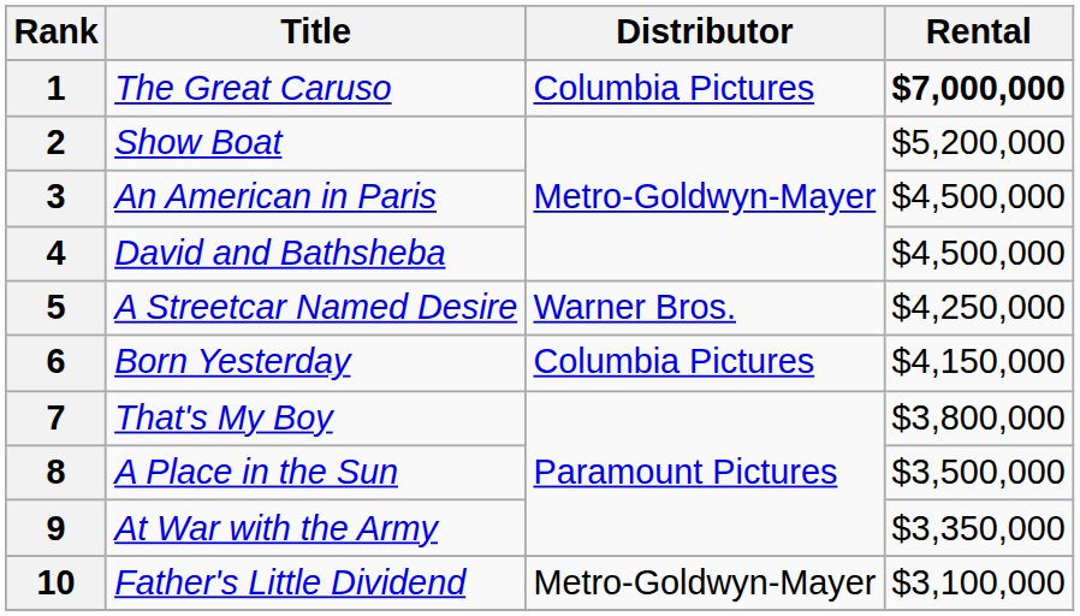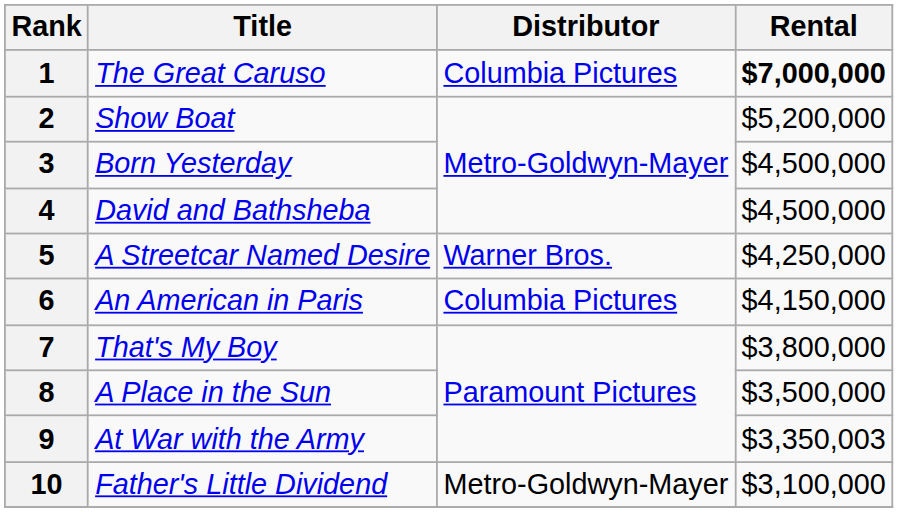 <table class="wikitable sortable" style="margin:auto; margin:auto;">
 <tr>
 <th>Rank</th>
 <th>Title</th>
 <th>Distributor</th>
 <th>Rental</th>
 </tr>
 <tr>
 <th style="text-align:center;">1</th>
 <td><em><a href='#'>The Great Caruso</a></em></td>
 <td><a href='#'>Columbia Pictures</a></td>
 <td><strong>$7,000,000</strong></td>
 </tr>
 <tr>
 <th style="text-align:center;">2</th>
 <td><em><a href='#'>Show Boat</a></em></td>
 <td rowspan="3"><a href='#'>Metro-Goldwyn-Mayer</a></td>
 <td>$5,200,000</td>
 </tr>
 <tr>
 <th style="text-align:center;">3</th>
-<td><em><a href='#'>An American in Paris</a></em></td>
+<td><em><a href='#'>Born Yesterday</a></em></td>
 <td>$4,500,000</td>
 </tr>
 <tr>
 <th style="text-align:center;">4</th>
 <td><em><a href='#'>David and Bathsheba</a></em></td>
 <td>$4,500,000</td>
 </tr>
 <tr>
 <th style="text-align:center;">5</th>
 <td><em><a href='#'>A Streetcar Named Desire</a></em></td>
 <td><a href='#'>Warner Bros.</a></td>
 <td>$4,250,000</td>
 </tr>
 <tr>
 <th style="text-align:center;">6</th>
-<td><em><a href='#'>Born Yesterday</a></em></td>
+<td><em><a href='#'>An American in Paris</a></em></td>
 <td><a href='#'>Columbia Pictures</a></td>
 <td>$4,150,000</td>
 </tr>
 <tr>
 <th style="text-align:center;">7</th>
 <td><em><a href='#'>That's My Boy</a></em></td>
 <td rowspan="3"><a href='#'>Paramount Pictures</a></td>
 <td>$3,800,000</td>
 </tr>
 <tr>
 <th style="text-align:center;">8</th>
 <td><em><a href='#'>A Place in the Sun</a></em></td>
 <td>$3,500,000</td>
 </tr>
 <tr>
 <th style="text-align:center;">9</th>
 <td><em><a href='#'>At War with the Army</a></em></td>
-<td>$3,350,000</td>
+<td>$3,350,003</td>
 </tr>
 <tr>
 <th style="text-align:center;">10</th>
 <td><em><a href='#'>Father's Little Dividend</a></em></td>
 <td>Metro-Goldwyn-Mayer</td>
 <td>$3,100,000</td>
 </tr>
 <tr>
 </tr>
 </table>
